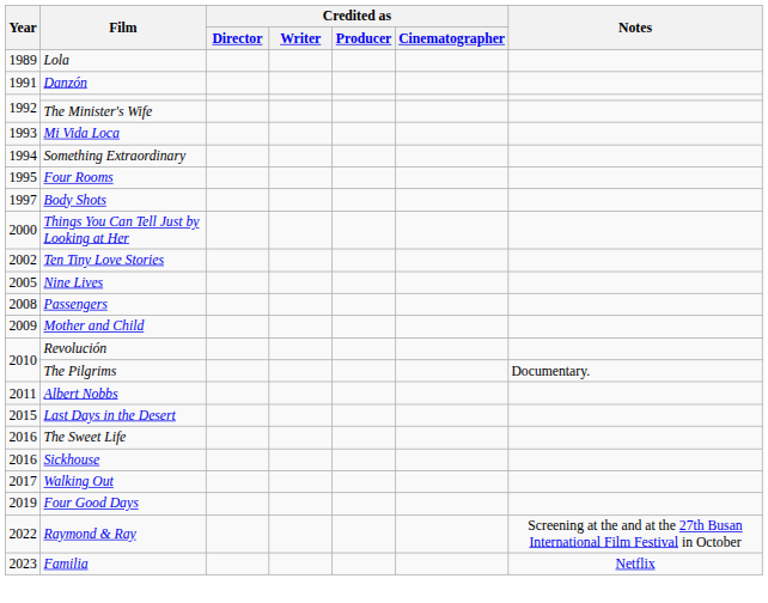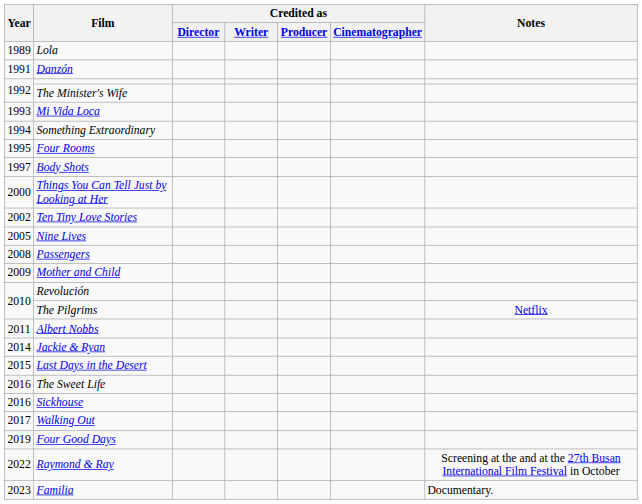 <table class="wikitable sortable" style="text-align:center">
 <tr>
 <th rowspan="2" style="width:33px;">Year</th>
 <th rowspan="2">Film</th>
 <th colspan="4">Credited as</th>
 <th rowspan="2">Notes</th>
 </tr>
 <tr>
 <th width=65><a href='#'>Director</a></th>
 <th width=65><a href='#'>Writer</a></th>
 <th width=65><a href='#'>Producer</a></th>
 <th width=65><a href='#'>Cinematographer</a></th>
 </tr>
 <tr>
 <td>1989</td>
 <td style="text-align:left;"><em>Lola</em></td>
 <td></td>
 <td></td>
 <td></td>
 <td></td>
 <td></td>
 </tr>
 <tr>
 <td>1991</td>
 <td style="text-align:left;"><em><a href='#'>Danzón</a></em></td>
 <td></td>
 <td></td>
 <td></td>
 <td></td>
 <td></td>
 </tr>
 <tr>
 <td rowspan="2">1992</td>
 <td style="text-align:left;"><em></em></td>
 <td></td>
 <td></td>
 <td></td>
 <td></td>
 <td></td>
 </tr>
 <tr>
 <td style="text-align:left;"><em>The Minister's Wife</em></td>
 <td></td>
 <td></td>
 <td></td>
 <td></td>
 <td></td>
 </tr>
 <tr>
 <td>1993</td>
 <td style="text-align:left;"><em><a href='#'>Mi Vida Loca</a></em></td>
 <td></td>
 <td></td>
 <td></td>
 <td></td>
 <td></td>
 </tr>
 <tr>
 <td>1994</td>
 <td style="text-align:left;"><em>Something Extraordinary</em></td>
 <td></td>
 <td></td>
 <td></td>
 <td></td>
 <td></td>
 </tr>
 <tr>
 <td>1995</td>
 <td style="text-align:left;"><em><a href='#'>Four Rooms</a></em></td>
 <td></td>
 <td></td>
 <td></td>
 <td></td>
 <td></td>
 </tr>
 <tr>
 <td>1997</td>
 <td style="text-align:left;"><em><a href='#'>Body Shots</a></em></td>
 <td></td>
 <td></td>
 <td></td>
 <td></td>
 <td></td>
 </tr>
 <tr>
 <td>2000</td>
 <td style="text-align:left;"><em><a href='#'>Things You Can Tell Just by Looking at Her</a></em></td>
 <td></td>
 <td></td>
 <td></td>
 <td></td>
 <td></td>
 </tr>
 <tr>
 <td>2002</td>
 <td style="text-align:left;"><em><a href='#'>Ten Tiny Love Stories</a></em></td>
 <td></td>
 <td></td>
 <td></td>
 <td></td>
 <td></td>
 </tr>
 <tr>
 <td>2005</td>
 <td style="text-align:left;"><em><a href='#'>Nine Lives</a></em></td>
 <td></td>
 <td></td>
 <td></td>
 <td></td>
 <td></td>
 </tr>
 <tr>
 <td>2008</td>
 <td style="text-align:left;"><em><a href='#'>Passengers</a></em></td>
 <td></td>
 <td></td>
 <td></td>
 <td></td>
 <td></td>
 </tr>
 <tr>
 <td>2009</td>
 <td style="text-align:left;"><em><a href='#'>Mother and Child</a></em></td>
 <td></td>
 <td></td>
 <td></td>
 <td></td>
 <td></td>
 </tr>
 <tr>
 <td rowspan="2">2010</td>
 <td style="text-align:left;"><em>Revolución</em></td>
 <td></td>
 <td></td>
 <td></td>
 <td></td>
 <td></td>
 </tr>
 <tr>
 <td style="text-align:left;"><em>The Pilgrims</em></td>
 <td></td>
 <td></td>
 <td></td>
 <td></td>
-<td style="text-align:left;">Documentary.</td>
+<td><a href='#'>Netflix</a></td>
 </tr>
 <tr>
 <td>2011</td>
 <td style="text-align:left;"><em><a href='#'>Albert Nobbs</a></em></td>
+<td></td>
+<td></td>
+<td></td>
+<td></td>
+<td></td>
+</tr>
+<tr>
+<td>2014</td>
+<td style="text-align:left;"><em><a href='#'>Jackie & Ryan</a></em></td>
 <td></td>
 <td></td>
 <td></td>
 <td></td>
 <td></td>
 </tr>
 <tr>
 <td>2015</td>
 <td style="text-align:left;"><em><a href='#'>Last Days in the Desert</a></em></td>
 <td></td>
 <td></td>
 <td></td>
 <td></td>
 <td></td>
 </tr>
 <tr>
 <td>2016</td>
 <td style="text-align:left;"><em>The Sweet Life</em></td>
 <td></td>
 <td></td>
 <td></td>
 <td></td>
 <td></td>
 </tr>
 <tr>
 <td>2016</td>
 <td style="text-align:left;"><em><a href='#'>Sickhouse</a></em></td>
 <td></td>
 <td></td>
 <td></td>
 <td></td>
 <td style="text-align:left;"></td>
 </tr>
 <tr>
 <td>2017</td>
 <td style="text-align:left;"><em><a href='#'>Walking Out</a></em></td>
 <td></td>
 <td></td>
 <td></td>
 <td></td>
 <td style="text-align:left;"></td>
 </tr>
 <tr>
 <td>2019</td>
 <td style="text-align:left;"><em><a href='#'>Four Good Days</a></em></td>
 <td></td>
 <td></td>
 <td></td>
 <td></td>
 <td></td>
 </tr>
 <tr>
 <td>2022</td>
 <td style="text-align:left;"><em><a href='#'>Raymond & Ray</a></em></td>
 <td></td>
 <td></td>
 <td></td>
 <td></td>
 <td>Screening at the  and at the <a href='#'>27th Busan International Film Festival</a> in October</td>
 </tr>
 <tr>
 <td>2023</td>
 <td style="text-align:left;"><em><a href='#'>Familia</a></em></td>
 <td></td>
 <td></td>
 <td></td>
 <td></td>
-<td><a href='#'>Netflix</a></td>
+<td style="text-align:left;">Documentary.</td>
 </tr>
 </table>
